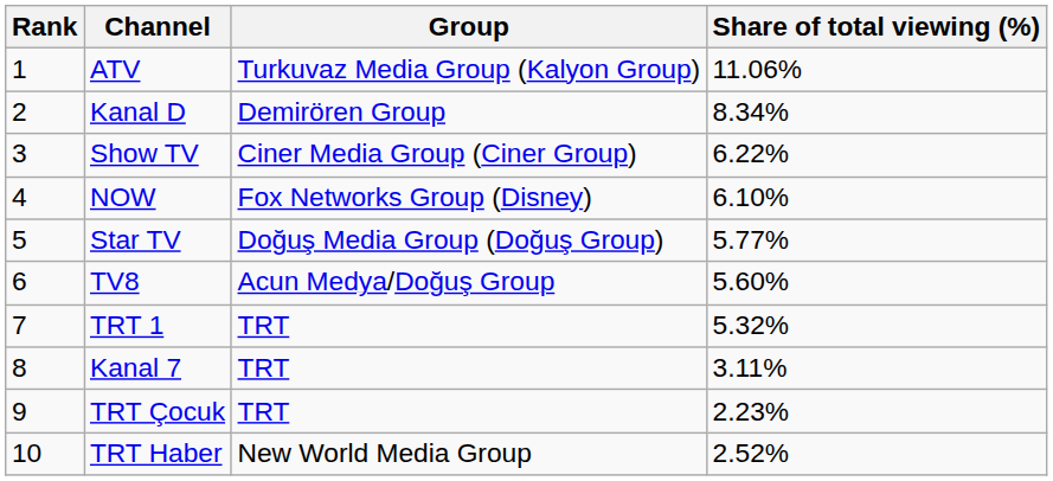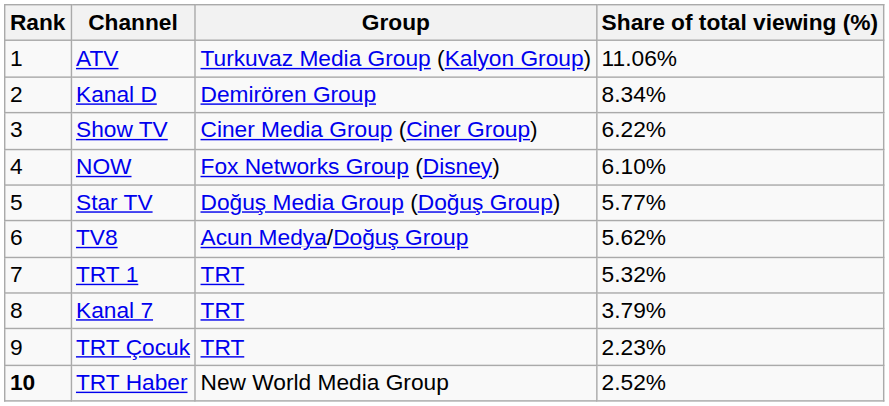 <table class="wikitable sortable">
 <tr>
 <th>Rank</th>
 <th>Channel</th>
 <th>Group</th>
 <th>Share of total viewing (%)</th>
 </tr>
 <tr>
 <td>1</td>
 <td><a href='#'>ATV</a></td>
 <td><a href='#'>Turkuvaz Media Group</a> (<a href='#'>Kalyon Group</a>)</td>
 <td>11.06%</td>
 </tr>
 <tr>
 <td>2</td>
 <td><a href='#'>Kanal D</a></td>
 <td><a href='#'>Demirören Group</a></td>
 <td>8.34%</td>
 </tr>
 <tr>
 <td>3</td>
 <td><a href='#'>Show TV</a></td>
 <td><a href='#'>Ciner Media Group</a> (<a href='#'>Ciner Group</a>)</td>
 <td>6.22%</td>
 </tr>
 <tr>
 <td>4</td>
 <td><a href='#'>NOW</a></td>
 <td><a href='#'>Fox Networks Group</a> (<a href='#'>Disney</a>)</td>
 <td>6.10%</td>
 </tr>
 <tr>
 <td>5</td>
 <td><a href='#'>Star TV</a></td>
 <td><a href='#'>Doğuş Media Group</a> (<a href='#'>Doğuş Group</a>)</td>
 <td>5.77%</td>
 </tr>
 <tr>
 <td>6</td>
 <td><a href='#'>TV8</a></td>
 <td><a href='#'>Acun Medya</a>/<a href='#'>Doğuş Group</a></td>
-<td>5.60%</td>
+<td>5.62%</td>
 </tr>
 <tr>
 <td>7</td>
 <td><a href='#'>TRT 1</a></td>
 <td><a href='#'>TRT</a></td>
 <td>5.32%</td>
 </tr>
 <tr>
 <td>8</td>
 <td><a href='#'>Kanal 7</a></td>
 <td><a href='#'>TRT</a></td>
-<td>3.11%</td>
+<td>3.79%</td>
 </tr>
 <tr>
 <td>9</td>
 <td><a href='#'>TRT Çocuk</a></td>
 <td><a href='#'>TRT</a></td>
 <td>2.23%</td>
 </tr>
 <tr>
-<td>10</td>
+<td><strong>10</strong></td>
 <td><a href='#'>TRT Haber</a></td>
 <td>New World Media Group</td>
 <td>2.52%</td>
 </tr>
 </table>
